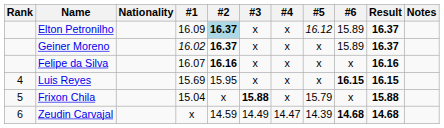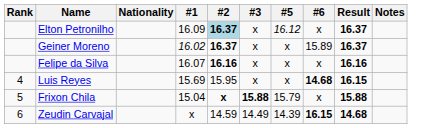 <table class="wikitable sortable" style="text-align:center">
 <tr>
 <th>Rank</th>
 <th>Name</th>
 <th>Nationality</th>
 <th>#1</th>
 <th>#2</th>
 <th>#3</th>
-<th>#4</th>
 <th>#5</th>
 <th>#6</th>
 <th>Result</th>
 <th>Notes</th>
 </tr>
 <tr>
 <td></td>
 <td align=left><a href='#'>Elton Petronilho</a></td>
 <td align=left></td>
 <td>16.09</td>
 <td style="background: lightblue;"><strong>16.37</strong></td>
 <td>x</td>
+<td><em>16.12</em></td>
 <td>x</td>
-<td><em>16.12</em></td>
-<td>15.89</td>
 <td><strong>16.37</strong></td>
 <td></td>
 </tr>
 <tr>
 <td></td>
 <td align=left><a href='#'>Geiner Moreno</a></td>
 <td align=left></td>
 <td><em>16.02</em></td>
 <td><strong>16.37</strong></td>
-<td>x</td>
 <td>x</td>
 <td>x</td>
 <td>15.89</td>
 <td><strong>16.37</strong></td>
 <td></td>
 </tr>
 <tr>
 <td></td>
 <td align=left><a href='#'>Felipe da Silva</a></td>
 <td align=left></td>
 <td>16.07</td>
 <td><strong>16.16</strong></td>
 <td>x</td>
 <td>x</td>
 <td>x</td>
-<td>x</td>
 <td><strong>16.16</strong></td>
 <td></td>
 </tr>
 <tr>
 <td>4</td>
 <td align=left><a href='#'>Luis Reyes</a></td>
 <td align=left></td>
 <td>15.69</td>
 <td>15.95</td>
 <td>x</td>
 <td>x</td>
-<td>x</td>
-<td><strong>16.15</strong></td>
+<td><strong>14.68</strong></td>
 <td><strong>16.15</strong></td>
 <td></td>
 </tr>
 <tr>
 <td>5</td>
 <td align=left><a href='#'>Frixon Chila</a></td>
 <td align=left></td>
 <td>15.04</td>
-<td>x</td>
+<td><strong>x</strong></td>
 <td><strong>15.88</strong></td>
-<td>x</td>
 <td>15.79</td>
 <td>x</td>
 <td><strong>15.88</strong></td>
 <td></td>
 </tr>
 <tr>
 <td>6</td>
 <td align=left><a href='#'>Zeudin Carvajal</a></td>
 <td align=left></td>
 <td>x</td>
 <td>14.59</td>
 <td>14.49</td>
-<td>14.47</td>
 <td>14.39</td>
-<td><strong>14.68</strong></td>
+<td><strong>16.15</strong></td>
 <td><strong>14.68</strong></td>
 <td></td>
 </tr>
 </table>
